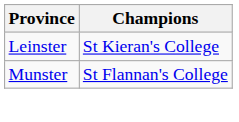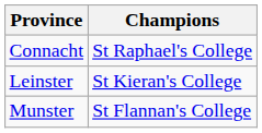 <table class="wikitable">
 <tr>
 <th>Province</th>
 <th>Champions</th>
+</tr>
+<tr>
+<td><a href='#'>Connacht</a></td>
+<td><a href='#'>St Raphael's College</a></td>
 </tr>
 <tr>
 <td><a href='#'>Leinster</a></td>
 <td><a href='#'>St Kieran's College</a></td>
 </tr>
 <tr>
 <td><a href='#'>Munster</a></td>
 <td><a href='#'>St Flannan's College</a></td>
 </tr>
 </table>
